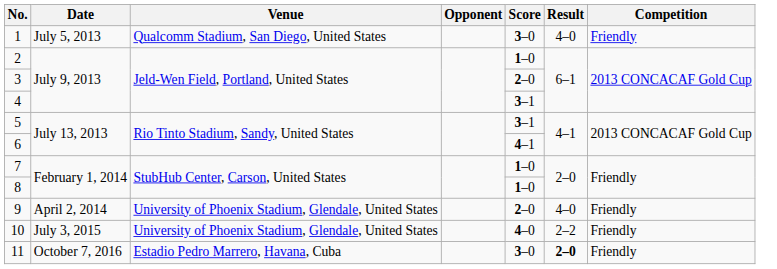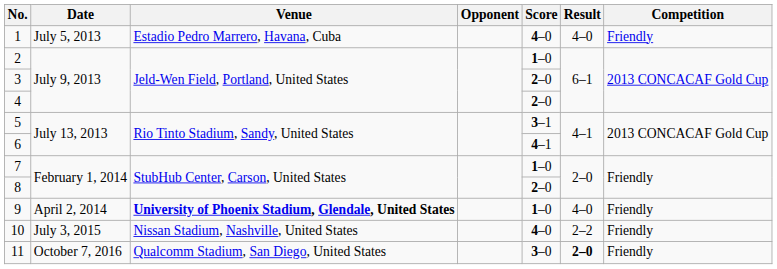 <table class="wikitable">
 <tr>
 <th>No.</th>
 <th>Date</th>
 <th>Venue</th>
 <th>Opponent</th>
 <th>Score</th>
 <th>Result</th>
 <th>Competition</th>
 </tr>
 <tr>
 <td align=center>1</td>
 <td>July 5, 2013</td>
-<td><a href='#'>Qualcomm Stadium</a>, <a href='#'>San Diego</a>, United States</td>
+<td><a href='#'>Estadio Pedro Marrero</a>, <a href='#'>Havana</a>, Cuba</td>
 <td></td>
-<td align=center><strong>3</strong>–0</td>
+<td align=center><strong>4</strong>–0</td>
 <td align=center>4–0</td>
 <td><a href='#'>Friendly</a></td>
 </tr>
 <tr>
 <td align=center>2</td>
 <td rowspan=3>July 9, 2013</td>
 <td rowspan=3><a href='#'>Jeld-Wen Field</a>, <a href='#'>Portland</a>, United States</td>
 <td rowspan=3></td>
 <td align=center><strong>1</strong>–0</td>
 <td rowspan=3 align=center>6–1</td>
 <td rowspan="3"><a href='#'>2013 CONCACAF Gold Cup</a></td>
 </tr>
 <tr>
 <td align=center>3</td>
 <td align=center><strong>2</strong>–0</td>
 </tr>
 <tr>
 <td align=center>4</td>
-<td align=center><strong>3</strong>–1</td>
+<td align=center><strong>2</strong>–0</td>
 </tr>
 <tr>
 <td align=center>5</td>
 <td rowspan=2>July 13, 2013</td>
 <td rowspan=2><a href='#'>Rio Tinto Stadium</a>, <a href='#'>Sandy</a>, United States</td>
 <td rowspan=2></td>
 <td align=center><strong>3</strong>–1</td>
 <td rowspan=2 align=center>4–1</td>
 <td rowspan="2">2013 CONCACAF Gold Cup</td>
 </tr>
 <tr>
 <td align=center>6</td>
 <td align=center><strong>4</strong>–1</td>
 </tr>
 <tr>
 <td align=center>7</td>
 <td rowspan=2>February 1, 2014</td>
 <td rowspan=2><a href='#'>StubHub Center</a>, <a href='#'>Carson</a>, United States</td>
 <td rowspan=2></td>
 <td align=center><strong>1</strong>–0</td>
 <td rowspan=2 align=center>2–0</td>
 <td rowspan="2">Friendly</td>
 </tr>
 <tr>
 <td align=center>8</td>
-<td align=center><strong>1</strong>–0</td>
+<td align=center><strong>2</strong>–0</td>
 </tr>
 <tr>
 <td align=center>9</td>
 <td>April 2, 2014</td>
-<td><a href='#'>University of Phoenix Stadium</a>, <a href='#'>Glendale</a>, United States</td>
+<td><strong><a href='#'>University of Phoenix Stadium</a>, <a href='#'>Glendale</a>, United States</strong></td>
 <td></td>
-<td align=center><strong>2</strong>–0</td>
+<td align=center><strong>1</strong>–0</td>
 <td align=center>4–0</td>
 <td>Friendly</td>
 </tr>
 <tr>
 <td align=center>10</td>
 <td>July 3, 2015</td>
-<td><a href='#'>University of Phoenix Stadium</a>, <a href='#'>Glendale</a>, United States</td>
+<td><a href='#'>Nissan Stadium</a>, <a href='#'>Nashville</a>, United States</td>
 <td></td>
 <td align=center><strong>4</strong>–0</td>
 <td align=center>2–2</td>
 <td>Friendly</td>
 </tr>
 <tr>
 <td align=center>11</td>
 <td>October 7, 2016</td>
-<td><a href='#'>Estadio Pedro Marrero</a>, <a href='#'>Havana</a>, Cuba</td>
+<td><a href='#'>Qualcomm Stadium</a>, <a href='#'>San Diego</a>, United States</td>
 <td></td>
 <td align=center><strong>3</strong>–0</td>
 <td align=center><strong>2–0</strong></td>
 <td>Friendly</td>
 </tr>
 </table>
